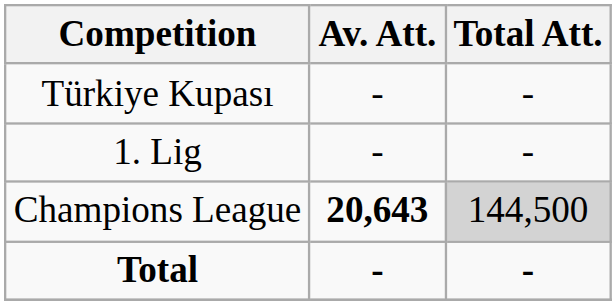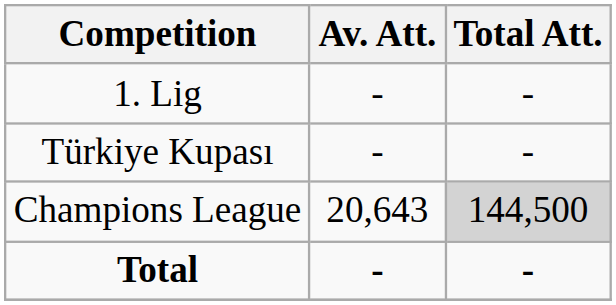 <table class="wikitable" style="text-align: center">
 <tr>
 <th>Competition</th>
 <th>Av. Att.</th>
 <th>Total Att.</th>
 </tr>
 <tr>
+<td>1. Lig</td>
+<td>-</td>
+<td>-</td>
+</tr>
+<tr>
 <td>Türkiye Kupası</td>
 <td>-</td>
 <td>-</td>
 </tr>
 <tr>
-<td>1. Lig</td>
-<td>-</td>
-<td>-</td>
-</tr>
-<tr>
 <td>Champions League</td>
-<td><strong>20,643</strong></td>
+<td>20,643</td>
 <td style="background: lightgrey;">144,500</td>
 </tr>
 <tr>
 <td><strong>Total</strong></td>
 <td><strong>-</strong></td>
 <td><strong>-</strong></td>
 </tr>
 <tr>
 </tr>
 </table>
